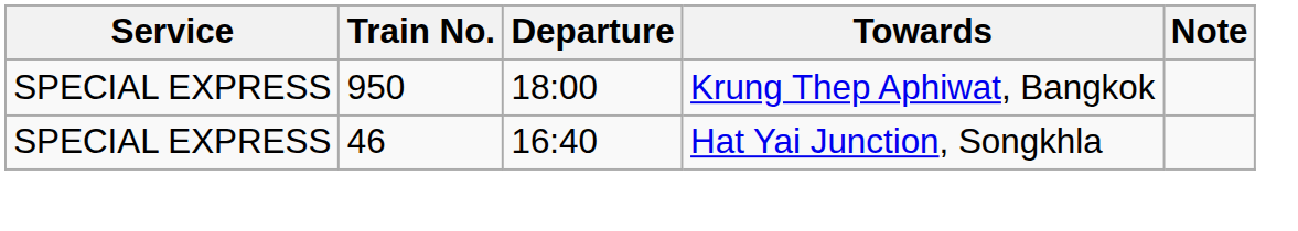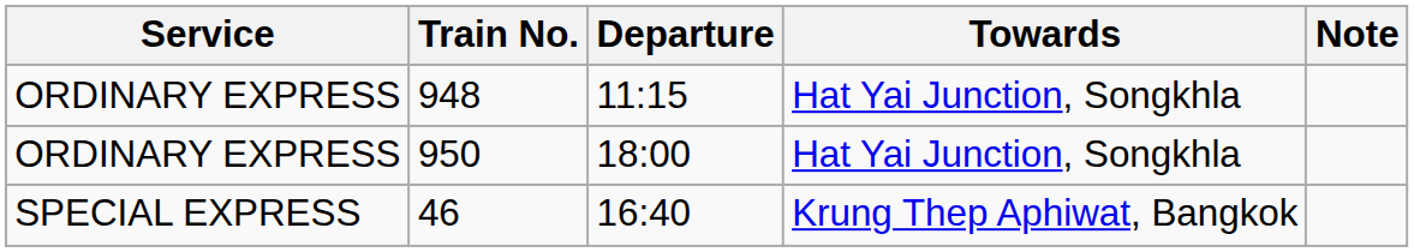 <table class="wikitable">
 <tr>
 <th>Service</th>
 <th>Train No.</th>
 <th>Departure</th>
 <th>Towards</th>
 <th>Note</th>
 </tr>
 <tr>
-<td>SPECIAL EXPRESS</td>
+<td>ORDINARY EXPRESS</td>
+<td>948</td>
+<td>11:15</td>
+<td><a href='#'>Hat Yai Junction</a>, Songkhla</td>
+<td></td>
+</tr>
+<tr>
+<td>ORDINARY EXPRESS</td>
 <td>950</td>
 <td>18:00</td>
-<td><a href='#'>Krung Thep Aphiwat</a>, Bangkok</td>
+<td><a href='#'>Hat Yai Junction</a>, Songkhla</td>
 <td></td>
 </tr>
 <tr>
 <td>SPECIAL EXPRESS</td>
 <td>46</td>
 <td>16:40</td>
-<td><a href='#'>Hat Yai Junction</a>, Songkhla</td>
+<td><a href='#'>Krung Thep Aphiwat</a>, Bangkok</td>
 <td></td>
 </tr>
 </table>
